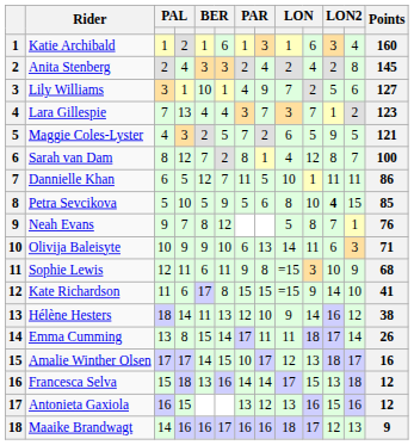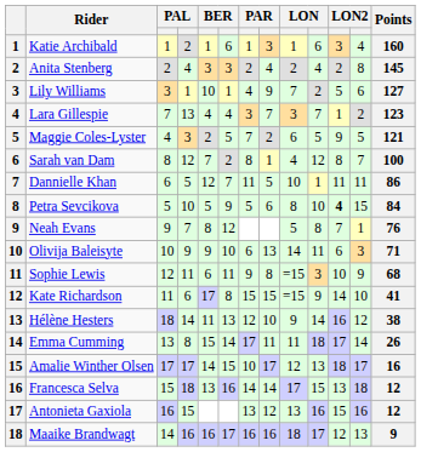 <table class="wikitable plainrowheaders" style="font-size:85%; text-align:center">
 <tr>
 <th rowspan=2 style="vertical-align:middle"></th>
 <th rowspan=2 style="vertical-align:middle">Rider</th>
 <th colspan=2>PAL<br></th>
 <th colspan=2>BER<br></th>
 <th colspan=2>PAR<br></th>
 <th colspan=2>LON<br></th>
 <th colspan=2>LON2<br></th>
 <th rowspan=2 style="vertical-align:middle">Points</th>
 </tr>
 <tr>
 <th></th>
 <th></th>
 <th></th>
 <th></th>
 <th></th>
 <th></th>
 <th></th>
 <th></th>
 <th></th>
 <th></th>
 </tr>
 <tr>
 <th>1</th>
 <td style="text-align:left"> <a href='#'>Katie Archibald</a> </td>
 <td style="background:#FFFFBF;">1</td>
 <td style="background:#DFDFDF;">2</td>
 <td style="background:#FFFFBF;">1</td>
 <td style="background:#dfffdf;">6</td>
 <td style="background:#FFFFBF;">1</td>
 <td style="background:#ffdf9f;">3</td>
 <td style="background:#FFFFBF;">1</td>
 <td style="background:#dfffdf;">6</td>
 <td style="background:#ffdf9f;">3</td>
 <td style="background:#dfffdf;">4</td>
 <th>160</th>
 </tr>
 <tr>
 <th>2</th>
 <td style="text-align:left"> <a href='#'>Anita Stenberg</a></td>
 <td style="background:#DFDFDF;">2</td>
 <td style="background:#dfffdf;">4</td>
 <td style="background:#ffdf9f;">3</td>
 <td style="background:#ffdf9f;">3</td>
 <td style="background:#DFDFDF;">2</td>
 <td style="background:#dfffdf;">4</td>
 <td style="background:#DFDFDF;">2</td>
 <td style="background:#dfffdf;">4</td>
 <td style="background:#DFDFDF;">2</td>
 <td style="background:#dfffdf;">8</td>
 <th>145</th>
 </tr>
 <tr>
 <th>3</th>
 <td style="text-align:left"> <a href='#'>Lily Williams</a></td>
 <td style="background:#ffdf9f;">3</td>
 <td style="background:#FFFFBF;">1</td>
 <td style="background:#dfffdf;">10</td>
 <td style="background:#FFFFBF;">1</td>
 <td style="background:#dfffdf;">4</td>
 <td style="background:#dfffdf;">9</td>
 <td style="background:#dfffdf;">7</td>
 <td style="background:#DFDFDF;">2</td>
 <td style="background:#dfffdf;">5</td>
 <td style="background:#dfffdf;">6</td>
 <th>127</th>
 </tr>
 <tr>
 <th>4</th>
 <td style="text-align:left"> <a href='#'>Lara Gillespie</a></td>
 <td style="background:#dfffdf;">7</td>
 <td style="background:#dfffdf;">13</td>
 <td style="background:#dfffdf;">4</td>
 <td style="background:#dfffdf;">4</td>
 <td style="background:#ffdf9f;">3</td>
 <td style="background:#dfffdf;">7</td>
 <td style="background:#ffdf9f;">3</td>
 <td style="background:#dfffdf;">7</td>
 <td style="background:#FFFFBF;">1</td>
 <td style="background:#DFDFDF;">2</td>
 <th>123</th>
 </tr>
 <tr>
 <th>5</th>
 <td style="text-align:left"> <a href='#'>Maggie Coles-Lyster</a></td>
 <td style="background:#dfffdf;">4</td>
 <td style="background:#ffdf9f;">3</td>
 <td style="background:#DFDFDF;">2</td>
 <td style="background:#dfffdf;">5</td>
 <td style="background:#dfffdf;">7</td>
 <td style="background:#DFDFDF;">2</td>
 <td style="background:#dfffdf;">6</td>
 <td style="background:#dfffdf;">5</td>
 <td style="background:#dfffdf;">9</td>
 <td style="background:#dfffdf;">5</td>
 <th>121</th>
 </tr>
 <tr>
 <th>6</th>
 <td style="text-align:left"> <a href='#'>Sarah van Dam</a></td>
 <td style="background:#dfffdf;">8</td>
 <td style="background:#dfffdf;">12</td>
 <td style="background:#dfffdf;">7</td>
 <td style="background:#DFDFDF;">2</td>
 <td style="background:#dfffdf;">8</td>
 <td style="background:#FFFFBF;">1</td>
 <td style="background:#dfffdf;">4</td>
 <td style="background:#dfffdf;">12</td>
 <td style="background:#dfffdf;">8</td>
 <td style="background:#dfffdf;">7</td>
 <th>100</th>
 </tr>
 <tr>
 <th>7</th>
 <td style="text-align:left"> <a href='#'>Dannielle Khan</a></td>
 <td style="background:#dfffdf;">6</td>
 <td style="background:#dfffdf;">5</td>
 <td style="background:#dfffdf;">12</td>
 <td style="background:#dfffdf;">7</td>
 <td style="background:#dfffdf;">11</td>
 <td style="background:#dfffdf;">5</td>
 <td style="background:#dfffdf;">10</td>
 <td style="background:#FFFFBF;">1</td>
 <td style="background:#dfffdf;">11</td>
 <td style="background:#dfffdf;">11</td>
 <th>86</th>
 </tr>
 <tr>
 <th>8</th>
 <td style="text-align:left"> <a href='#'>Petra Sevcikova</a></td>
 <td style="background:#dfffdf;">5</td>
 <td style="background:#dfffdf;">10</td>
 <td style="background:#dfffdf;">5</td>
 <td style="background:#dfffdf;">9</td>
 <td style="background:#dfffdf;">5</td>
 <td style="background:#dfffdf;">6</td>
 <td style="background:#dfffdf;">8</td>
 <td style="background:#dfffdf;">10</td>
 <td style="background:#dfffdf;"><strong>4</strong></td>
 <td style="background:#dfffdf;">15</td>
-<th>85</th>
+<th>84</th>
 </tr>
 <tr>
 <th>9</th>
 <td style="text-align:left"> <a href='#'>Neah Evans</a></td>
 <td style="background:#dfffdf;">9</td>
 <td style="background:#dfffdf;">7</td>
 <td style="background:#dfffdf;">8</td>
 <td style="background:#dfffdf;">12</td>
 <td style="background:#ffffff;"></td>
 <td style="background:#ffffff;"></td>
 <td style="background:#dfffdf;">5</td>
 <td style="background:#dfffdf;">8</td>
 <td style="background:#dfffdf;">7</td>
 <td style="background:#FFFFBF;">1</td>
 <th>76</th>
 </tr>
 <tr>
 <th>10</th>
 <td style="text-align:left"> <a href='#'>Olivija Baleisyte</a></td>
 <td style="background:#dfffdf;">10</td>
 <td style="background:#dfffdf;">9</td>
 <td style="background:#dfffdf;">9</td>
 <td style="background:#dfffdf;">10</td>
 <td style="background:#dfffdf;">6</td>
 <td style="background:#dfffdf;">13</td>
 <td style="background:#dfffdf;">14</td>
 <td style="background:#dfffdf;">11</td>
 <td style="background:#dfffdf;">6</td>
 <td style="background:#ffdf9f;">3</td>
 <th>71</th>
 </tr>
 <tr>
 <th>11</th>
 <td style="text-align:left"> <a href='#'>Sophie Lewis</a></td>
 <td style="background:#dfffdf;">12</td>
 <td style="background:#dfffdf;">11</td>
 <td style="background:#dfffdf;">6</td>
 <td style="background:#dfffdf;">11</td>
 <td style="background:#dfffdf;">9</td>
 <td style="background:#dfffdf;">8</td>
 <td style="background:#dfffdf;">=15</td>
 <td style="background:#ffdf9f;">3</td>
 <td style="background:#dfffdf;">10</td>
 <td style="background:#dfffdf;">9</td>
 <th>68</th>
 </tr>
 <tr>
 <th>12</th>
 <td style="text-align:left"> <a href='#'>Kate Richardson</a></td>
 <td style="background:#dfffdf;">11</td>
 <td style="background:#dfffdf;">6</td>
 <td style="background:#cfcfff;">17</td>
 <td style="background:#dfffdf;">8</td>
 <td style="background:#dfffdf;">15</td>
 <td style="background:#dfffdf;">15</td>
 <td style="background:#dfffdf;">=15</td>
 <td style="background:#dfffdf;">9</td>
 <td style="background:#dfffdf;">14</td>
 <td style="background:#dfffdf;">10</td>
 <th>41</th>
 </tr>
 <tr>
 <th>13</th>
 <td style="text-align:left"> <a href='#'>Hélène Hesters</a></td>
 <td style="background:#cfcfff;">18</td>
 <td style="background:#dfffdf;">14</td>
 <td style="background:#dfffdf;">11</td>
 <td style="background:#dfffdf;">13</td>
 <td style="background:#dfffdf;">12</td>
 <td style="background:#dfffdf;">10</td>
 <td style="background:#dfffdf;">9</td>
 <td style="background:#dfffdf;">14</td>
 <td style="background:#cfcfff;">16</td>
 <td style="background:#dfffdf;">12</td>
 <th>38</th>
 </tr>
 <tr>
 <th>14</th>
 <td style="text-align:left"> <a href='#'>Emma Cumming</a></td>
 <td style="background:#dfffdf;">13</td>
 <td style="background:#dfffdf;">8</td>
 <td style="background:#dfffdf;">15</td>
 <td style="background:#dfffdf;">14</td>
 <td style="background:#cfcfff;">17</td>
 <td style="background:#dfffdf;">11</td>
 <td style="background:#dfffdf;">11</td>
 <td style="background:#cfcfff;">18</td>
 <td style="background:#cfcfff;">17</td>
 <td style="background:#dfffdf;">14</td>
 <th>26</th>
 </tr>
 <tr>
 <th>15</th>
 <td style="text-align:left"> <a href='#'>Amalie Winther Olsen</a></td>
 <td style="background:#cfcfff;">17</td>
 <td style="background:#cfcfff;">17</td>
 <td style="background:#dfffdf;">14</td>
 <td style="background:#dfffdf;">15</td>
 <td style="background:#dfffdf;">10</td>
 <td style="background:#cfcfff;">17</td>
 <td style="background:#dfffdf;">12</td>
 <td style="background:#dfffdf;">13</td>
 <td style="background:#cfcfff;">18</td>
 <td style="background:#cfcfff;">17</td>
 <th>16</th>
 </tr>
 <tr>
 <th>16</th>
 <td style="text-align:left"> <a href='#'>Francesca Selva</a></td>
 <td style="background:#dfffdf;">15</td>
 <td style="background:#cfcfff;">18</td>
 <td style="background:#dfffdf;">13</td>
 <td style="background:#cfcfff;">16</td>
 <td style="background:#dfffdf;">14</td>
 <td style="background:#dfffdf;">14</td>
 <td style="background:#cfcfff;">17</td>
 <td style="background:#dfffdf;">15</td>
 <td style="background:#dfffdf;">13</td>
 <td style="background:#cfcfff;">18</td>
 <th>12</th>
 </tr>
 <tr>
 <th>17</th>
 <td style="text-align:left"> <a href='#'>Antonieta Gaxiola</a></td>
 <td style="background:#cfcfff;">16</td>
 <td style="background:#dfffdf;">15</td>
 <td style="background:#ffffff;"></td>
 <td style="background:#ffffff;"></td>
 <td style="background:#dfffdf;">13</td>
 <td style="background:#dfffdf;">12</td>
 <td style="background:#dfffdf;">13</td>
 <td style="background:#cfcfff;">16</td>
 <td style="background:#dfffdf;">15</td>
 <td style="background:#cfcfff;">16</td>
 <th>12</th>
 </tr>
 <tr>
 <th>18</th>
 <td style="text-align:left"> <a href='#'>Maaike Brandwagt</a></td>
 <td style="background:#dfffdf;">14</td>
 <td style="background:#cfcfff;">16</td>
 <td style="background:#cfcfff;">16</td>
 <td style="background:#cfcfff;">17</td>
 <td style="background:#cfcfff;">16</td>
 <td style="background:#cfcfff;">16</td>
 <td style="background:#cfcfff;">18</td>
 <td style="background:#cfcfff;">17</td>
 <td style="background:#dfffdf;">12</td>
 <td style="background:#dfffdf;">13</td>
 <th>9</th>
 </tr>
 </table>
